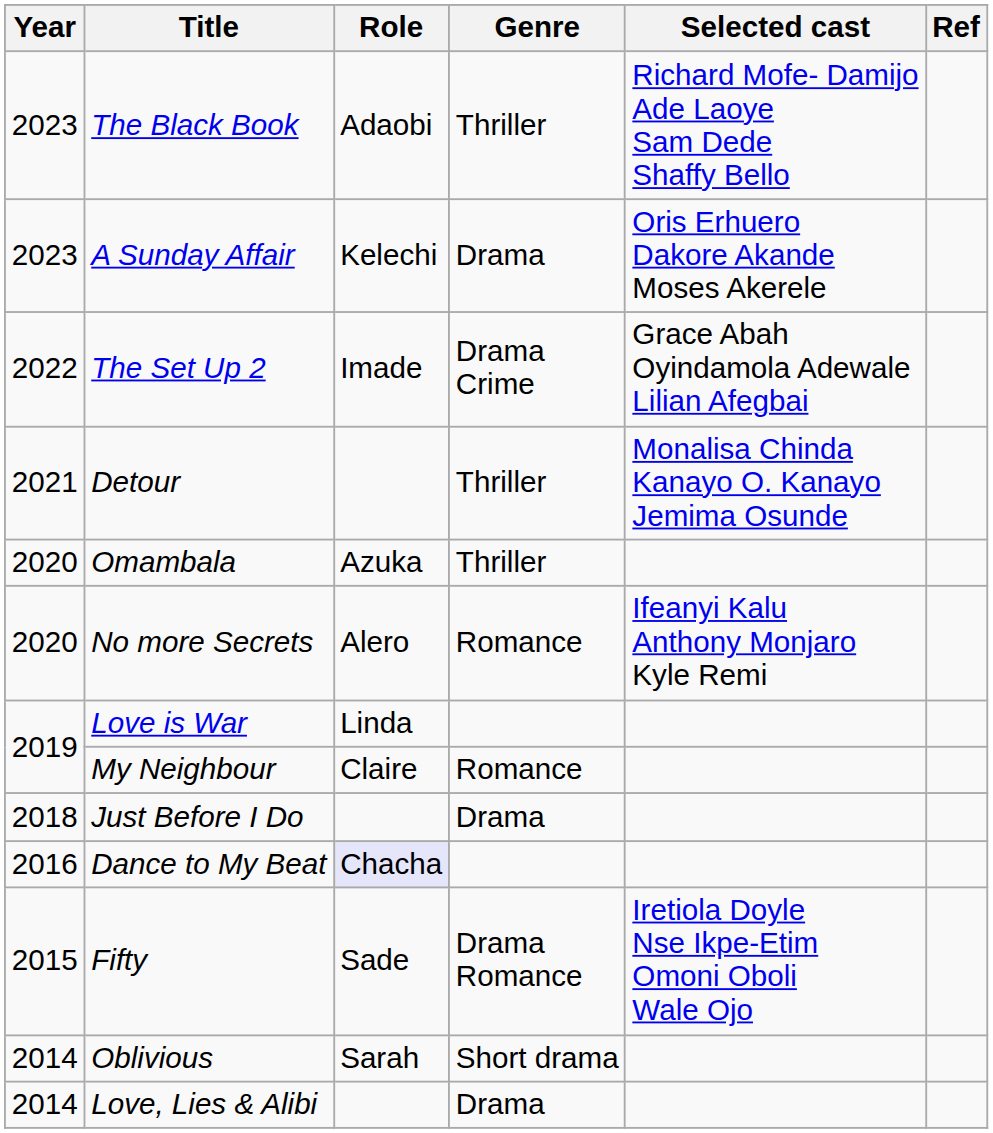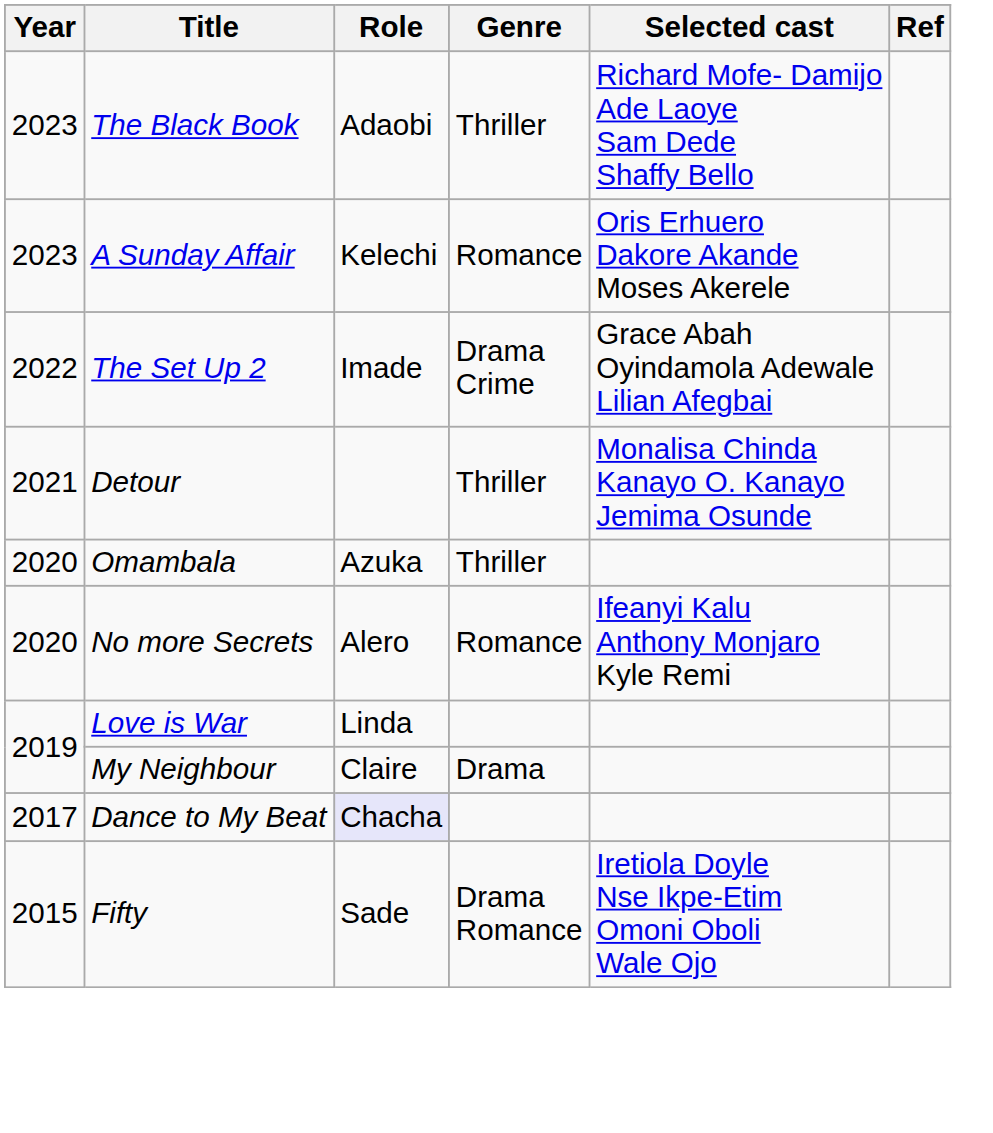 <table class="wikitable sortable">
 <tr>
 <th>Year</th>
 <th>Title</th>
 <th>Role</th>
 <th>Genre</th>
 <th>Selected cast</th>
 <th>Ref</th>
 </tr>
 <tr>
 <td>2023</td>
 <td><em><a href='#'>The Black Book</a></em></td>
 <td>Adaobi</td>
 <td>Thriller</td>
 <td><a href='#'>Richard Mofe- Damijo</a><br><a href='#'>Ade Laoye</a><br><a href='#'>Sam Dede</a><br><a href='#'>Shaffy Bello</a></td>
 <td></td>
 </tr>
 <tr>
 <td>2023</td>
 <td><em><a href='#'>A Sunday Affair</a></em></td>
 <td>Kelechi</td>
-<td>Drama</td>
+<td>Romance</td>
 <td><a href='#'>Oris Erhuero</a><br><a href='#'>Dakore Akande</a><br>Moses Akerele</td>
 <td></td>
 </tr>
 <tr>
 <td>2022</td>
 <td><em><a href='#'>The Set Up 2</a></em></td>
 <td>Imade</td>
 <td>Drama<br>Crime</td>
 <td>Grace Abah<br>Oyindamola Adewale<br><a href='#'>Lilian Afegbai</a></td>
 <td></td>
 </tr>
 <tr>
 <td>2021</td>
 <td><em>Detour</em></td>
 <td></td>
 <td>Thriller</td>
 <td><a href='#'>Monalisa Chinda</a><br><a href='#'>Kanayo O. Kanayo</a><br><a href='#'>Jemima Osunde</a></td>
 <td></td>
 </tr>
 <tr>
 <td>2020</td>
 <td><em>Omambala</em></td>
 <td>Azuka</td>
 <td>Thriller</td>
 <td></td>
 <td></td>
 </tr>
 <tr>
 <td>2020</td>
 <td><em>No more Secrets</em></td>
 <td>Alero</td>
 <td>Romance</td>
 <td><a href='#'>Ifeanyi Kalu</a><br><a href='#'>Anthony Monjaro</a><br>Kyle Remi</td>
 <td></td>
 </tr>
 <tr>
 <td rowspan="2">2019</td>
 <td><em><a href='#'>Love is War</a></em></td>
 <td>Linda</td>
 <td></td>
 <td></td>
 <td></td>
 </tr>
 <tr>
 <td><em>My Neighbour</em></td>
 <td>Claire</td>
-<td>Romance</td>
-<td></td>
-<td></td>
-</tr>
-<tr>
-<td>2018</td>
-<td><em>Just Before I Do</em></td>
-<td></td>
 <td>Drama</td>
 <td></td>
 <td></td>
 </tr>
 <tr>
-<td>2016</td>
+<td>2017</td>
 <td><em>Dance to My Beat</em></td>
 <td style="background: lavender;">Chacha</td>
 <td></td>
 <td></td>
 <td></td>
 </tr>
 <tr>
 <td>2015</td>
 <td><em>Fifty</em></td>
 <td>Sade</td>
 <td>Drama<br>Romance</td>
 <td><a href='#'>Iretiola Doyle</a><br><a href='#'>Nse Ikpe-Etim</a><br><a href='#'>Omoni Oboli</a><br><a href='#'>Wale Ojo</a></td>
 <td></td>
 </tr>
-<tr>
-<td>2014</td>
-<td><em>Oblivious</em></td>
-<td>Sarah</td>
-<td>Short drama</td>
-<td></td>
-<td></td>
-</tr>
-<tr>
-<td>2014</td>
-<td><em>Love, Lies & Alibi</em></td>
-<td></td>
-<td>Drama</td>
-<td></td>
-<td></td>
-</tr>
 </table>
